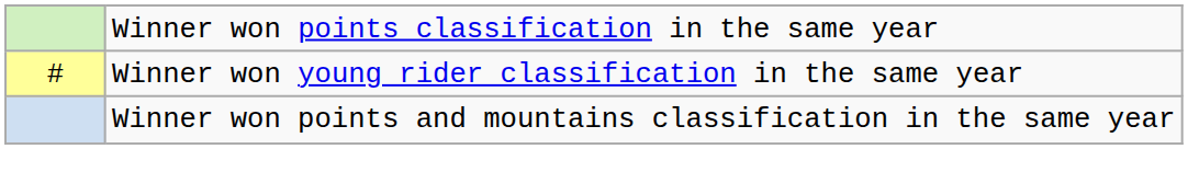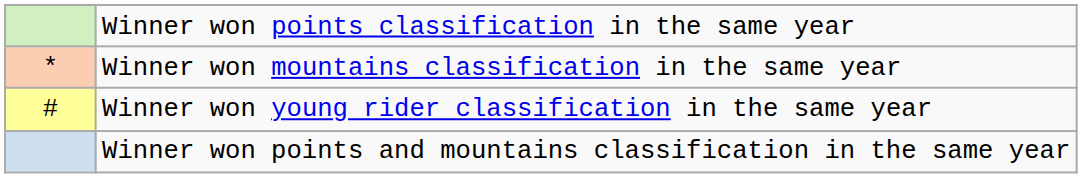 <table class="wikitable">
 <tr>
 <td align=center width=40px style="background-color:#D0F0C0"></td>
 <td>Winner won <a href='#'>points classification</a> in the same year</td>
+</tr>
+<tr>
+<td align=center width=40px style="background-color:#FBCEB1">*</td>
+<td>Winner won <a href='#'>mountains classification</a> in the same year</td>
 </tr>
 <tr>
 <td align=center width=40px style="background-color:#FFFF99">#</td>
 <td>Winner won <a href='#'>young rider classification</a> in the same year</td>
 </tr>
 <tr>
 <td align=center width=40px style="background-color:#cedff2"></td>
 <td>Winner won points and mountains classification in the same year</td>
 </tr>
 </table>
